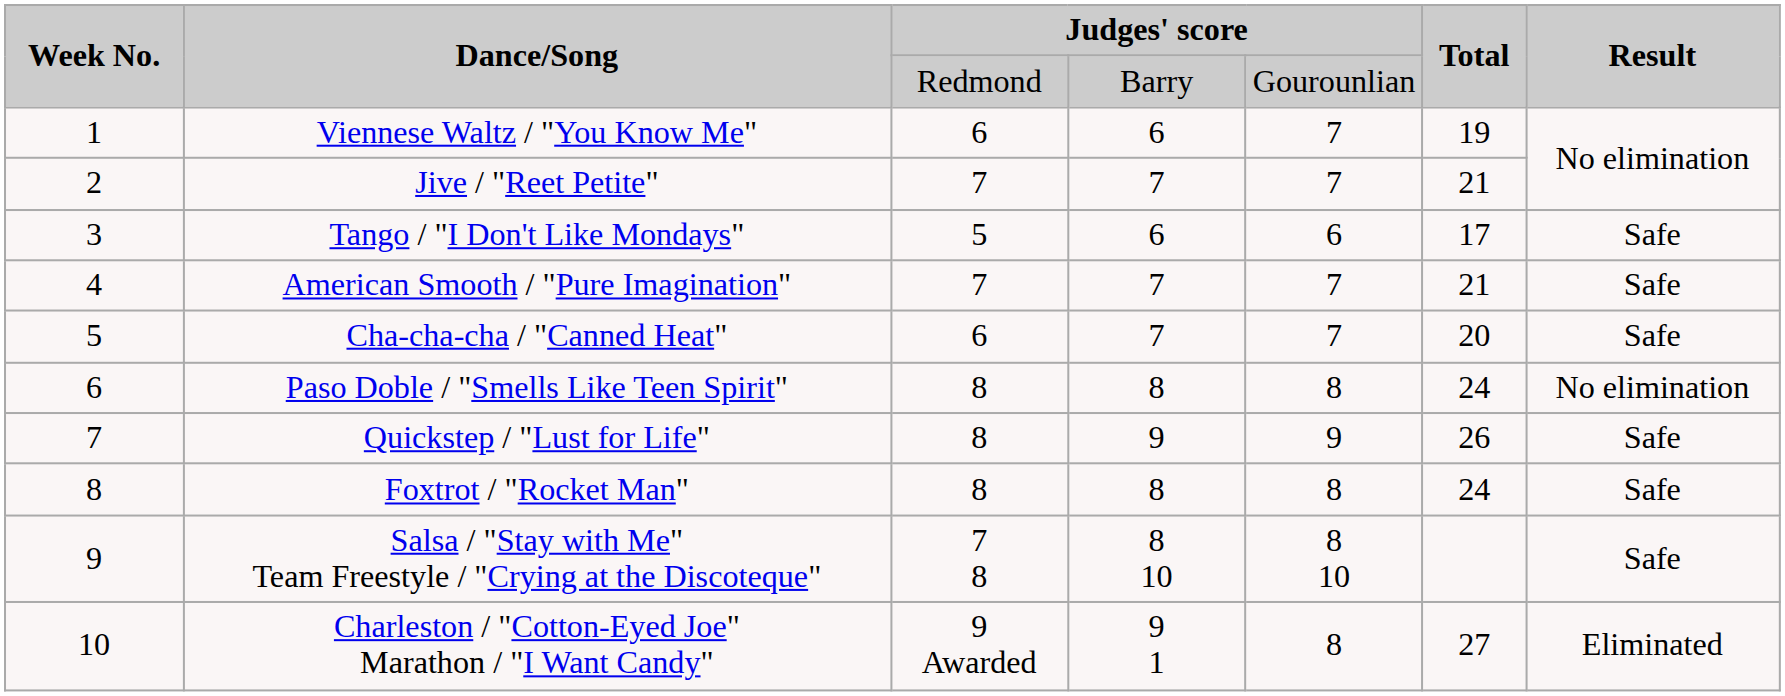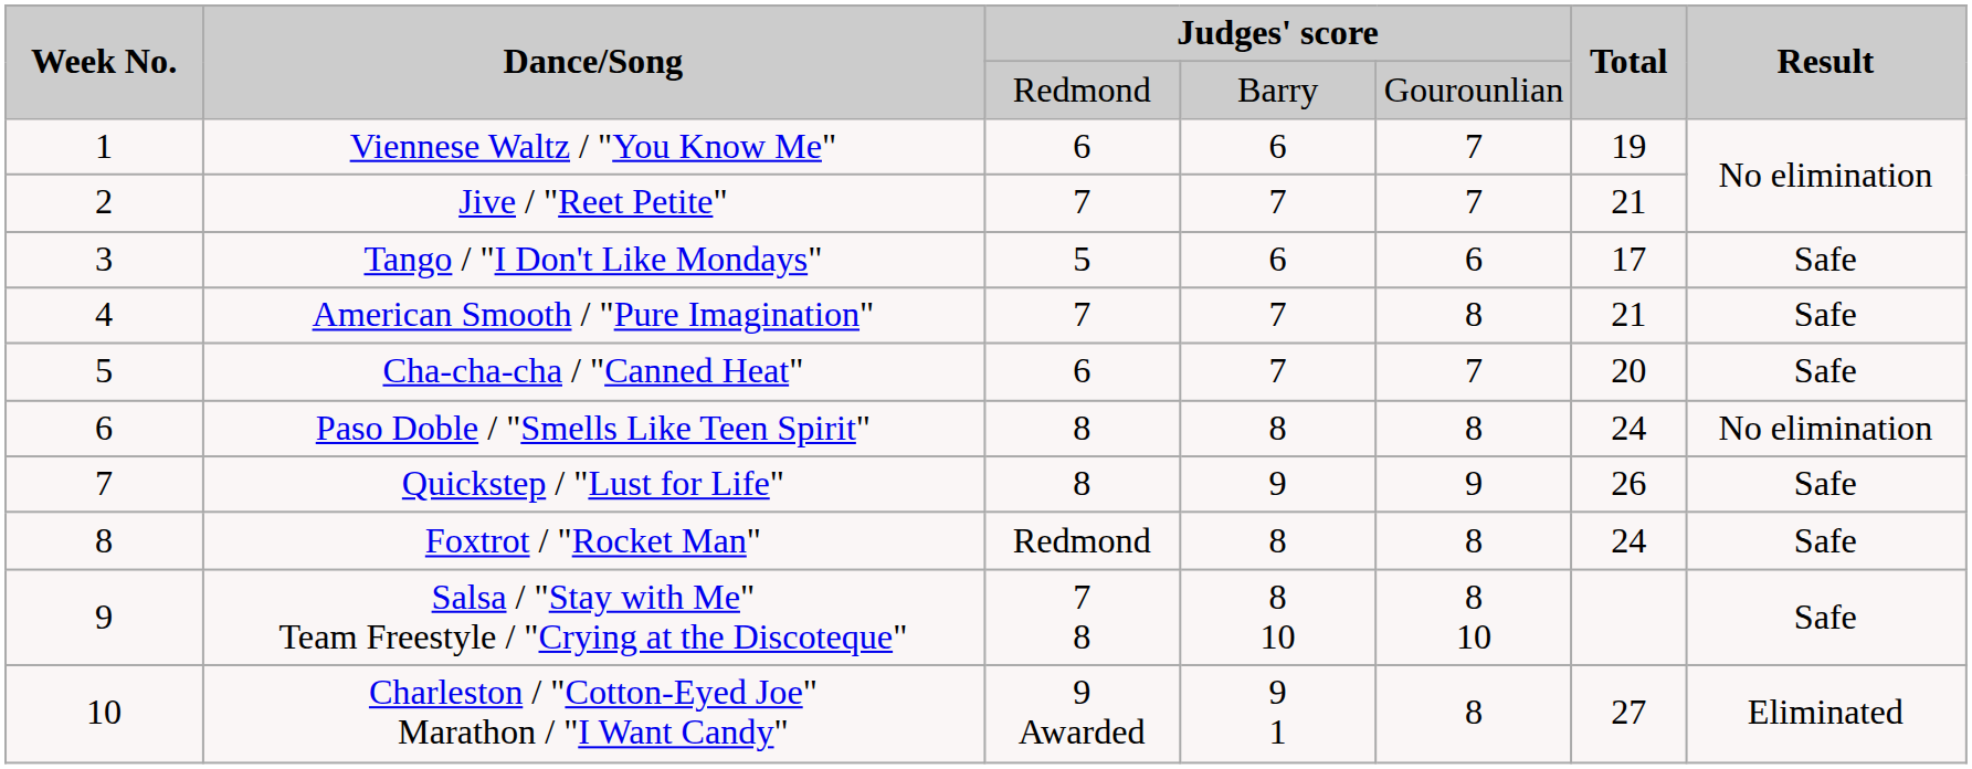 <table class="wikitable collapsible">
 <tr>
 <th rowspan="2" style="background:#ccc; text-align:Center;"><strong>Week No.</strong></th>
 <th rowspan="2" style="background:#ccc; text-align:Center;"><strong>Dance/Song</strong></th>
 <th colspan="3" style="background:#ccc; text-align:Center;"><strong>Judges' score</strong></th>
 <th rowspan="2" style="background:#ccc; text-align:Center;"><strong>Total</strong></th>
 <th rowspan="2" style="background:#ccc; text-align:Center;"><strong>Result</strong></th>
 </tr>
 <tr style="text-align:center; background:#ccc;">
 <td style="width:10%; ">Redmond</td>
 <td style="width:10%; ">Barry</td>
 <td style="width:10%; ">Gourounlian</td>
 </tr>
 <tr style="text-align:center; background:#faf6f6;">
 <td>1</td>
 <td><a href='#'>Viennese Waltz</a> / "<a href='#'>You Know Me</a>"</td>
 <td>6</td>
 <td>6</td>
 <td>7</td>
 <td>19</td>
 <td rowspan="2">No elimination</td>
 </tr>
 <tr style="text-align:center; background:#faf6f6;">
 <td>2</td>
 <td><a href='#'>Jive</a> / "<a href='#'>Reet Petite</a>"</td>
 <td>7</td>
 <td>7</td>
 <td>7</td>
 <td>21</td>
 </tr>
 <tr style="text-align:center; background:#faf6f6;">
 <td>3</td>
 <td><a href='#'>Tango</a> / "<a href='#'>I Don't Like Mondays</a>"</td>
 <td>5</td>
 <td>6</td>
 <td>6</td>
 <td>17</td>
 <td>Safe</td>
 </tr>
 <tr style="text-align:center; background:#faf6f6;">
 <td>4</td>
 <td><a href='#'>American Smooth</a> / "<a href='#'>Pure Imagination</a>"</td>
 <td>7</td>
 <td>7</td>
-<td>7</td>
+<td>8</td>
 <td>21</td>
 <td>Safe</td>
 </tr>
 <tr style="text-align:center; background:#faf6f6;">
 <td>5</td>
 <td><a href='#'>Cha-cha-cha</a> / "<a href='#'>Canned Heat</a>"</td>
 <td>6</td>
 <td>7</td>
 <td>7</td>
 <td>20</td>
 <td>Safe</td>
 </tr>
 <tr style="text-align:center; background:#faf6f6;">
 <td>6</td>
 <td><a href='#'>Paso Doble</a> / "<a href='#'>Smells Like Teen Spirit</a>"</td>
 <td>8</td>
 <td>8</td>
 <td>8</td>
 <td>24</td>
 <td>No elimination</td>
 </tr>
 <tr style="text-align:center; background:#faf6f6;">
 <td>7</td>
 <td><a href='#'>Quickstep</a> / "<a href='#'>Lust for Life</a>"</td>
 <td>8</td>
 <td>9</td>
 <td>9</td>
 <td>26</td>
 <td>Safe</td>
 </tr>
 <tr style="text-align:center; background:#faf6f6;">
 <td>8</td>
 <td><a href='#'>Foxtrot</a> / "<a href='#'>Rocket Man</a>"</td>
-<td>8</td>
+<td style="width:10%; ">Redmond</td>
 <td>8</td>
 <td>8</td>
 <td>24</td>
 <td>Safe</td>
 </tr>
 <tr style="text-align:center; background:#faf6f6;">
 <td>9</td>
 <td><a href='#'>Salsa</a> / "<a href='#'>Stay with Me</a>"<br>Team Freestyle / "<a href='#'>Crying at the Discoteque</a>"</td>
 <td>7<br>8</td>
 <td>8<br>10</td>
 <td>8<br>10</td>
 <td><br></td>
 <td>Safe</td>
 </tr>
 <tr style="text-align:center; background:#faf6f6;">
 <td>10</td>
 <td><a href='#'>Charleston</a> / "<a href='#'>Cotton-Eyed Joe</a>"<br>Marathon / "<a href='#'>I Want Candy</a>"</td>
 <td>9<br>Awarded</td>
 <td>9<br>1</td>
 <td>8</td>
 <td>27<br></td>
 <td>Eliminated</td>
 </tr>
 </table>
